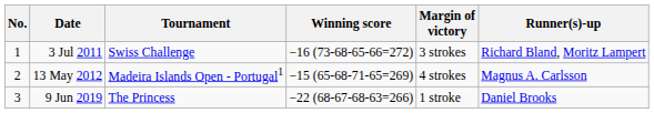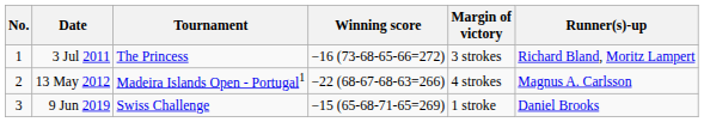 <table class="wikitable" style="font-size:95%;">
 <tr>
 <th>No.</th>
 <th>Date</th>
 <th>Tournament</th>
 <th>Winning score</th>
 <th>Margin of<br>victory</th>
 <th>Runner(s)-up</th>
 </tr>
 <tr>
 <td align=center>1</td>
 <td align=right>3 Jul <a href='#'>2011</a></td>
-<td><a href='#'>Swiss Challenge</a></td>
+<td><a href='#'>The Princess</a></td>
 <td>−16 (73-68-65-66=272)</td>
 <td>3 strokes</td>
 <td> <a href='#'>Richard Bland</a>,  <a href='#'>Moritz Lampert</a></td>
 </tr>
 <tr>
 <td align=center>2</td>
 <td align=right>13 May <a href='#'>2012</a></td>
 <td><a href='#'>Madeira Islands Open - Portugal</a><sup>1</sup></td>
-<td>−15 (65-68-71-65=269)</td>
+<td>−22 (68-67-68-63=266)</td>
 <td>4 strokes</td>
 <td> <a href='#'>Magnus A. Carlsson</a></td>
 </tr>
 <tr>
 <td align=center>3</td>
 <td align=right>9 Jun <a href='#'>2019</a></td>
-<td><a href='#'>The Princess</a></td>
-<td>−22 (68-67-68-63=266)</td>
+<td><a href='#'>Swiss Challenge</a></td>
+<td>−15 (65-68-71-65=269)</td>
 <td>1 stroke</td>
 <td> <a href='#'>Daniel Brooks</a></td>
 </tr>
 </table>
